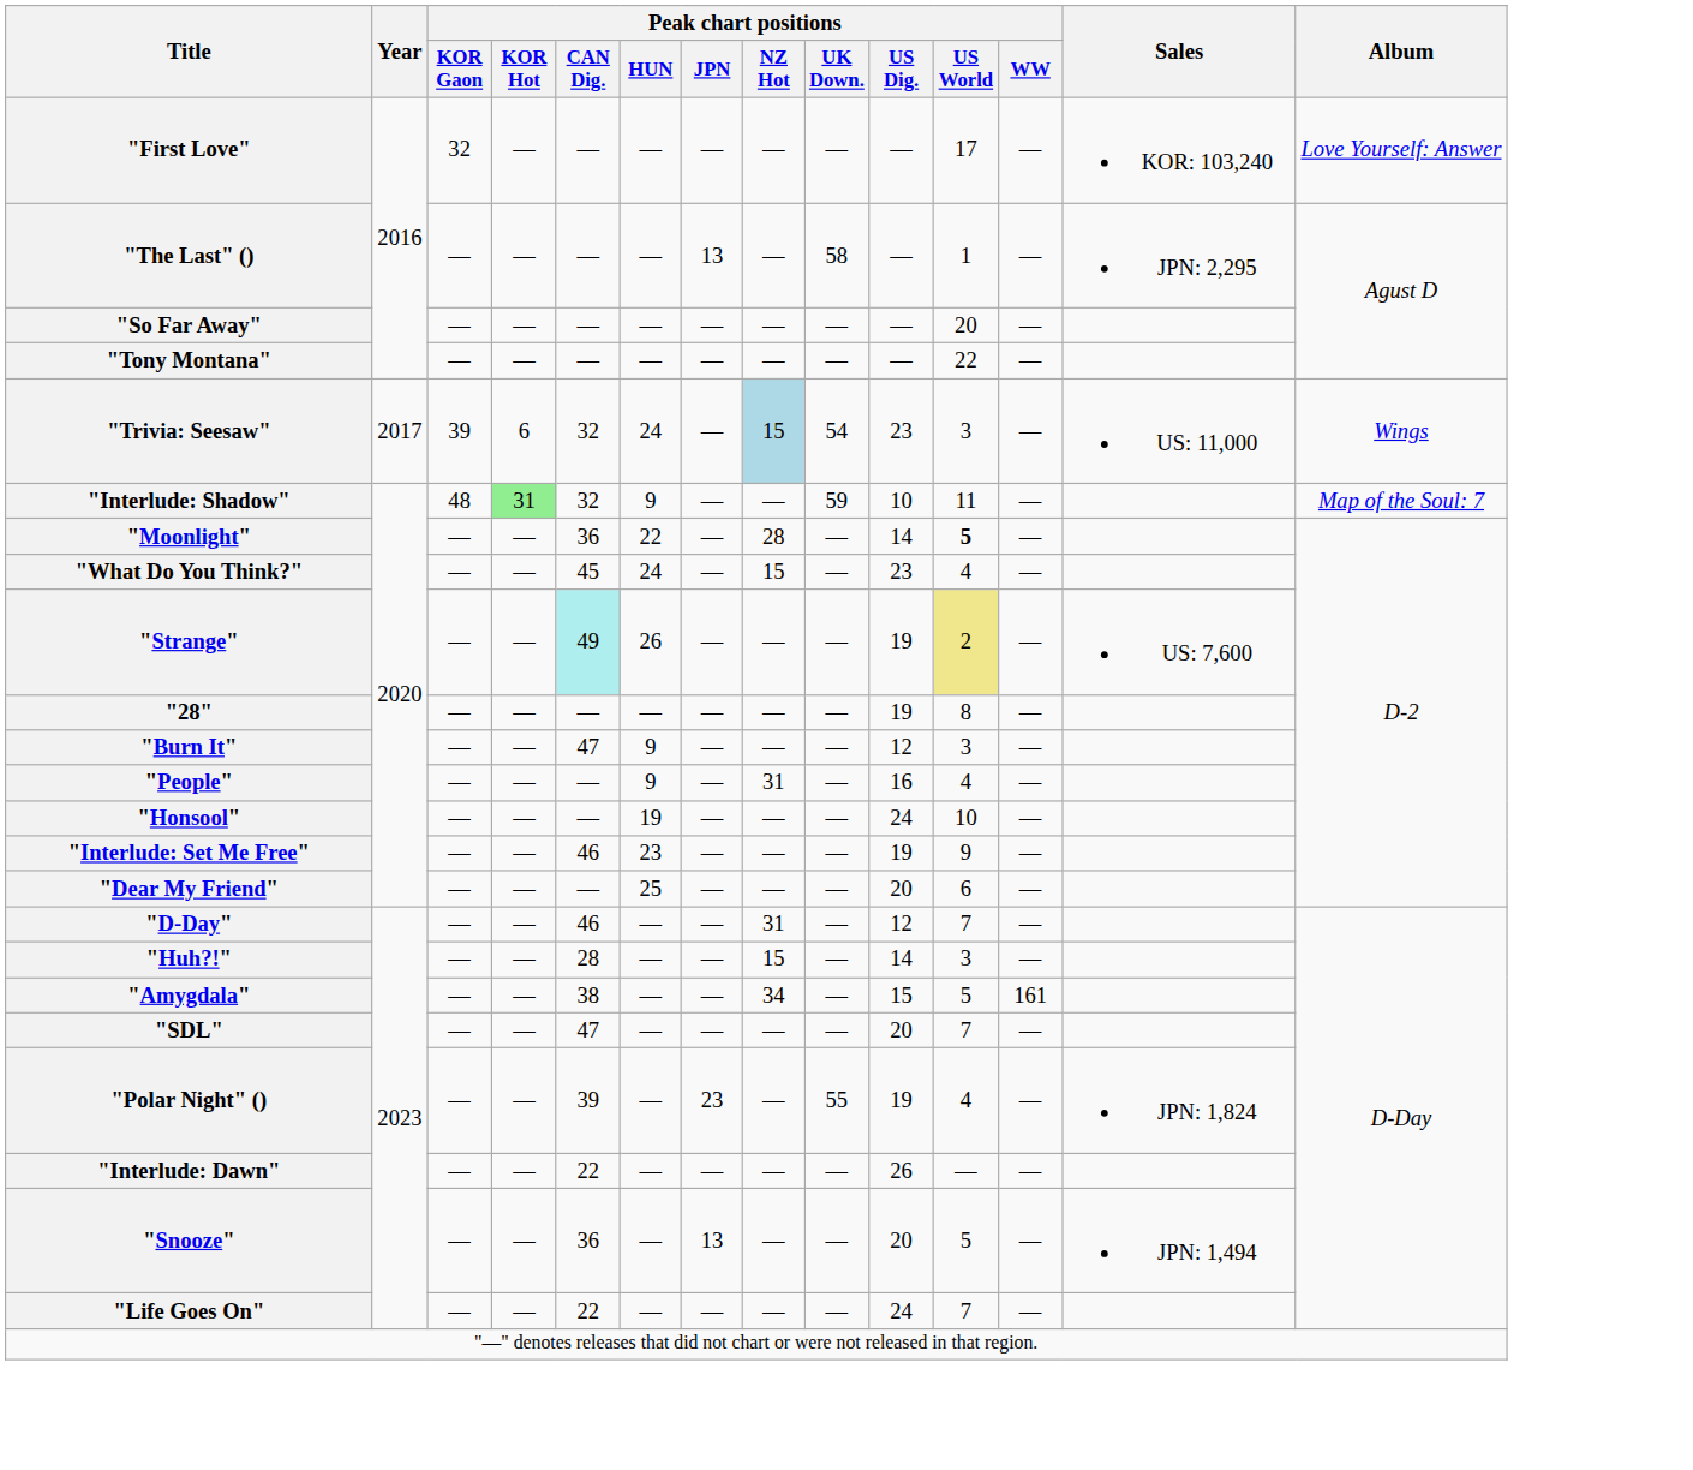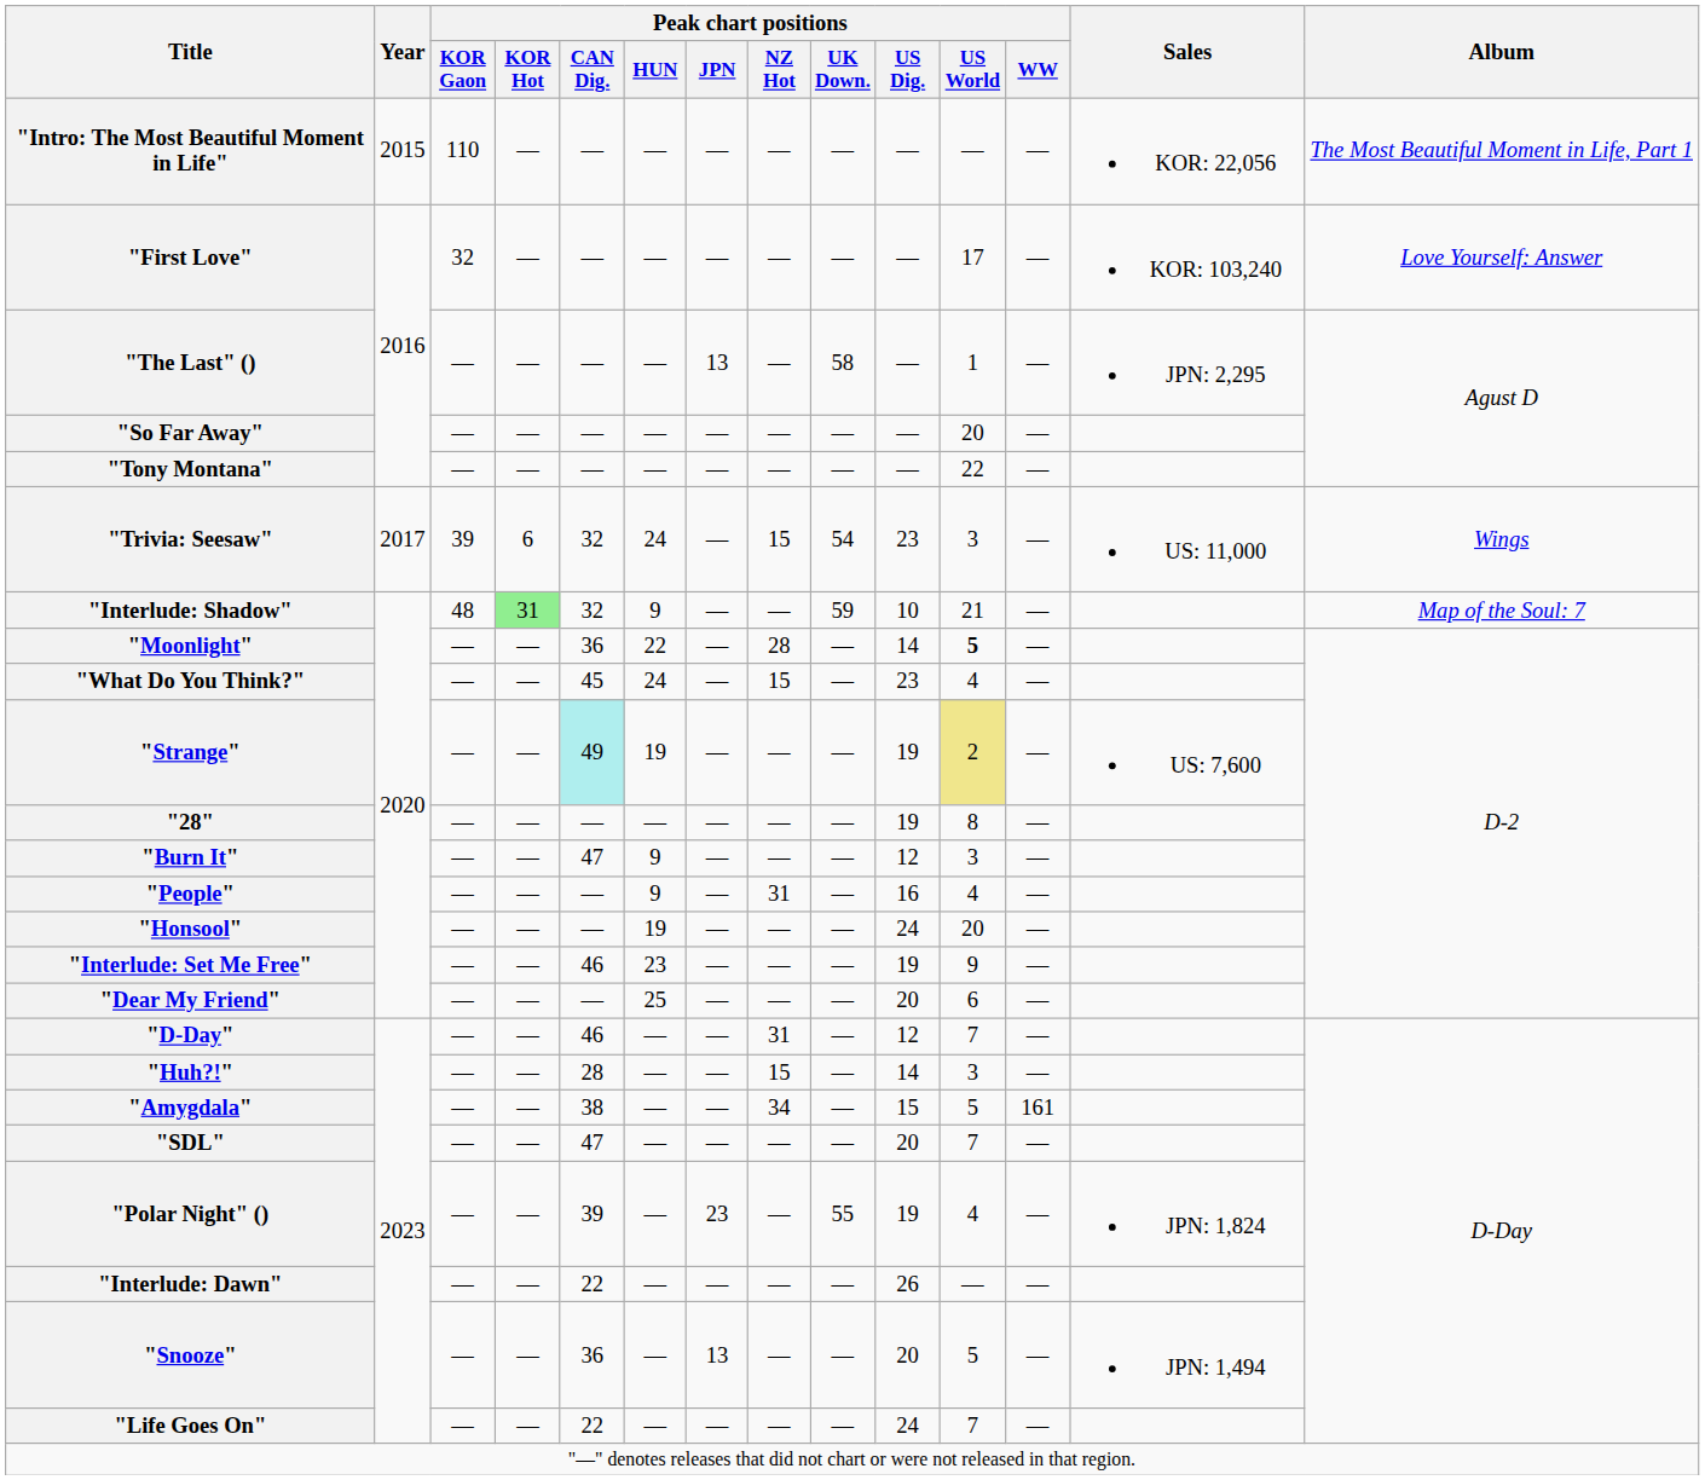 <table class="wikitable plainrowheaders" style="text-align:center;" border="1">
 <tr>
 <th scope=col rowspan="2" style="width:16em;">Title</th>
 <th scope=col rowspan="2">Year</th>
 <th scope="col" colspan="10">Peak chart positions</th>
 <th scope="col" rowspan="2" style="width:10em;">Sales</th>
 <th scope="col" rowspan="2">Album</th>
 </tr>
 <tr>
 <th scope="col" style="width:2.75em;font-size:90%;"><a href='#'>KOR<br>Gaon</a><br></th>
 <th scope="col" style="width:2.75em;font-size:90%;"><a href='#'>KOR<br>Hot</a><br></th>
 <th scope="col" style="width:2.7em;font-size:90%;"><a href='#'>CAN<br>Dig.</a><br></th>
 <th scope="col" style="width:2.6em;font-size:90%;"><a href='#'>HUN</a><br></th>
 <th scope="col" style="width:2.6em;font-size:90%;"><a href='#'>JPN</a><br></th>
 <th scope="col" style="width:2.6em;font-size:90%;"><a href='#'>NZ<br>Hot</a><br></th>
 <th scope="col" style="width:2.6em;font-size:90%;"><a href='#'>UK<br>Down.</a><br></th>
 <th scope="col" style="width:2.75em;font-size:90%;"><a href='#'>US<br>Dig.</a><br></th>
 <th scope="col" style="width:2.75em;font-size:90%;"><a href='#'>US<br>World</a><br></th>
 <th scope="col" style="width:2.75em;font-size:90%;"><a href='#'>WW</a><br></th>
+</tr>
+<tr>
+<th scope="row">"Intro: The Most Beautiful Moment in Life"</th>
+<td>2015</td>
+<td>110</td>
+<td>—</td>
+<td>—</td>
+<td>—</td>
+<td>—</td>
+<td>—</td>
+<td>—</td>
+<td>—</td>
+<td>—</td>
+<td>—</td>
+<td><br><ul><li>KOR: 22,056</li></ul></td>
+<td><em><a href='#'>The Most Beautiful Moment in Life, Part 1</a></em></td>
 </tr>
 <tr>
 <th scope="row">"First Love"</th>
 <td rowspan="4">2016</td>
 <td>32</td>
 <td>—</td>
 <td>—</td>
 <td>—</td>
 <td>—</td>
 <td>—</td>
 <td>—</td>
 <td>—</td>
 <td>17</td>
 <td>—</td>
 <td><br><ul><li>KOR: 103,240</li></ul></td>
 <td><em><a href='#'>Love Yourself: Answer</a></em></td>
 </tr>
 <tr>
 <th scope="row">"The Last" ()</th>
 <td>—</td>
 <td>—</td>
 <td>—</td>
 <td>—</td>
 <td>13</td>
 <td>—</td>
 <td>58</td>
 <td>—</td>
 <td>1</td>
 <td>—</td>
 <td><br><ul><li>JPN: 2,295</li></ul></td>
 <td rowspan="3"><em>Agust D</em></td>
 </tr>
 <tr>
 <th scope="row">"So Far Away"<br></th>
 <td>—</td>
 <td>—</td>
 <td>—</td>
 <td>—</td>
 <td>—</td>
 <td>—</td>
 <td>—</td>
 <td>—</td>
 <td>20</td>
 <td>—</td>
 <td></td>
 </tr>
 <tr>
 <th scope="row">"Tony Montana"<br></th>
 <td>—</td>
 <td>—</td>
 <td>—</td>
 <td>—</td>
 <td>—</td>
 <td>—</td>
 <td>—</td>
 <td>—</td>
 <td>22</td>
 <td>—</td>
 </tr>
 <tr>
 <th scope="row">"Trivia: Seesaw"</th>
 <td>2017</td>
 <td>39</td>
 <td>6</td>
 <td>32</td>
 <td>24</td>
 <td>—</td>
-<td style="background: lightblue;">15</td>
+<td>15</td>
 <td>54</td>
 <td>23</td>
 <td>3</td>
 <td>—</td>
 <td><br><ul><li>US: 11,000</li></ul></td>
 <td><em><a href='#'>Wings</a></em></td>
 </tr>
 <tr>
 <th scope="row">"Interlude: Shadow"</th>
 <td rowspan="10">2020</td>
 <td>48</td>
 <td style="background: lightgreen;">31</td>
 <td>32</td>
 <td>9</td>
 <td>—</td>
 <td>—</td>
 <td>59</td>
 <td>10</td>
-<td>11</td>
+<td>21</td>
 <td>—</td>
 <td></td>
 <td><em><a href='#'>Map of the Soul: 7</a></em></td>
 </tr>
 <tr>
 <th scope="row">"<a href='#'>Moonlight</a>"</th>
 <td>—</td>
 <td>—</td>
 <td>36</td>
 <td>22</td>
 <td>—</td>
 <td>28</td>
 <td>—</td>
 <td>14</td>
 <td><strong>5</strong></td>
 <td>—</td>
 <td></td>
 <td rowspan="9"><em>D-2</em></td>
 </tr>
 <tr>
 <th scope="row">"What Do You Think?"</th>
 <td>—</td>
 <td>—</td>
 <td>45</td>
 <td>24</td>
 <td>—</td>
 <td>15</td>
 <td>—</td>
 <td>23</td>
 <td>4</td>
 <td>—</td>
 <td></td>
 </tr>
 <tr>
 <th scope="row">"<a href='#'>Strange</a>"<br></th>
 <td>—</td>
 <td>—</td>
 <td style="background: paleturquoise;">49</td>
-<td>26</td>
+<td>19</td>
 <td>—</td>
 <td>—</td>
 <td>—</td>
 <td>19</td>
 <td style="background: khaki;">2</td>
 <td>—</td>
 <td><br><ul><li>US: 7,600</li></ul></td>
 </tr>
 <tr>
 <th scope="row">"28"<br></th>
 <td>—</td>
 <td>—</td>
 <td>—</td>
 <td>—</td>
 <td>—</td>
 <td>—</td>
 <td>—</td>
 <td>19</td>
 <td>8</td>
 <td>—</td>
 <td></td>
 </tr>
 <tr>
 <th scope="row">"<a href='#'>Burn It</a>"<br></th>
 <td>—</td>
 <td>—</td>
 <td>47</td>
 <td>9</td>
 <td>—</td>
 <td>—</td>
 <td>—</td>
 <td>12</td>
 <td>3</td>
 <td>—</td>
 <td></td>
 </tr>
 <tr>
 <th scope="row">"<a href='#'>People</a>"</th>
 <td>—</td>
 <td>—</td>
 <td>—</td>
 <td>9</td>
 <td>—</td>
 <td>31</td>
 <td>—</td>
 <td>16</td>
 <td>4</td>
 <td>—</td>
 <td></td>
 </tr>
 <tr>
 <th scope="row">"<a href='#'>Honsool</a>"</th>
 <td>—</td>
 <td>—</td>
 <td>—</td>
 <td>19</td>
 <td>—</td>
 <td>—</td>
 <td>—</td>
 <td>24</td>
-<td>10</td>
+<td>20</td>
 <td>—</td>
 <td></td>
 </tr>
 <tr>
 <th scope="row">"<a href='#'>Interlude: Set Me Free</a>"</th>
 <td>—</td>
 <td>—</td>
 <td>46</td>
 <td>23</td>
 <td>—</td>
 <td>—</td>
 <td>—</td>
 <td>19</td>
 <td>9</td>
 <td>—</td>
 <td></td>
 </tr>
 <tr>
 <th scope="row">"<a href='#'>Dear My Friend</a>"<br></th>
 <td>—</td>
 <td>—</td>
 <td>—</td>
 <td>25</td>
 <td>—</td>
 <td>—</td>
 <td>—</td>
 <td>20</td>
 <td>6</td>
 <td>—</td>
 <td></td>
 </tr>
 <tr>
 <th scope="row">"<a href='#'>D-Day</a>"</th>
 <td rowspan="8">2023</td>
 <td>—</td>
 <td>—</td>
 <td>46</td>
 <td>—</td>
 <td>—</td>
 <td>31</td>
 <td>—</td>
 <td>12</td>
 <td>7</td>
 <td>—</td>
 <td></td>
 <td rowspan="8"><em>D-Day</em></td>
 </tr>
 <tr>
 <th scope="row">"<a href='#'>Huh?!</a>"<br></th>
 <td>—</td>
 <td>—</td>
 <td>28</td>
 <td>—</td>
 <td>—</td>
 <td>15</td>
 <td>—</td>
 <td>14</td>
 <td>3</td>
 <td>—</td>
 <td></td>
 </tr>
 <tr>
 <th scope="row">"<a href='#'>Amygdala</a>"</th>
 <td>—</td>
 <td>—</td>
 <td>38</td>
 <td>—</td>
 <td>—</td>
 <td>34</td>
 <td>—</td>
 <td>15</td>
 <td>5</td>
 <td>161</td>
 <td></td>
 </tr>
 <tr>
 <th scope="row">"SDL"</th>
 <td>—</td>
 <td>—</td>
 <td>47</td>
 <td>—</td>
 <td>—</td>
 <td>—</td>
 <td>—</td>
 <td>20</td>
 <td>7</td>
 <td>—</td>
 <td></td>
 </tr>
 <tr>
 <th scope="row">"Polar Night" ()</th>
 <td>—</td>
 <td>—</td>
 <td>39</td>
 <td>—</td>
 <td>23</td>
 <td>—</td>
 <td>55</td>
 <td>19</td>
 <td>4</td>
 <td>—</td>
 <td><br><ul><li>JPN: 1,824</li></ul></td>
 </tr>
 <tr>
 <th scope="row">"Interlude: Dawn"</th>
 <td>—</td>
 <td>—</td>
 <td>22</td>
 <td>—</td>
 <td>—</td>
 <td>—</td>
 <td>—</td>
 <td>26</td>
 <td>—</td>
 <td>—</td>
 <td></td>
 </tr>
 <tr>
 <th scope="row">"<a href='#'>Snooze</a>"<br></th>
 <td>—</td>
 <td>—</td>
 <td>36</td>
 <td>—</td>
 <td>13</td>
 <td>—</td>
 <td>—</td>
 <td>20</td>
 <td>5</td>
 <td>—</td>
 <td><br><ul><li>JPN: 1,494</li></ul></td>
 </tr>
 <tr>
 <th scope="row">"Life Goes On"</th>
 <td>—</td>
 <td>—</td>
 <td>22</td>
 <td>—</td>
 <td>—</td>
 <td>—</td>
 <td>—</td>
 <td>24</td>
 <td>7</td>
 <td>—</td>
 <td></td>
 </tr>
 <tr>
 <td colspan="14" style="font-size:85%">"—" denotes releases that did not chart or were not released in that region.</td>
 </tr>
 </table>
